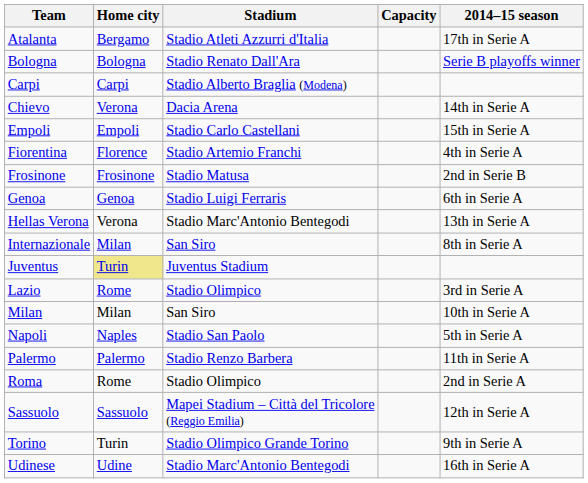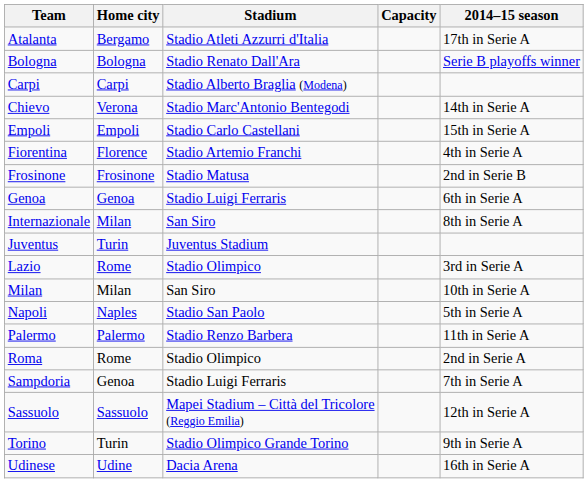 <table class="wikitable sortable">
 <tr>
 <th>Team</th>
 <th>Home city</th>
 <th>Stadium</th>
 <th>Capacity</th>
 <th>2014–15 season</th>
 </tr>
 <tr>
 <td><a href='#'>Atalanta</a></td>
 <td><a href='#'>Bergamo</a></td>
 <td><a href='#'>Stadio Atleti Azzurri d'Italia</a></td>
 <td style="text-align:center;"></td>
 <td>17th in Serie A</td>
 </tr>
 <tr>
 <td><a href='#'>Bologna</a></td>
 <td><a href='#'>Bologna</a></td>
 <td><a href='#'>Stadio Renato Dall'Ara</a></td>
 <td style="text-align:center;"></td>
 <td><a href='#'>Serie B playoffs winner</a></td>
 </tr>
 <tr>
 <td><a href='#'>Carpi</a></td>
 <td><a href='#'>Carpi</a></td>
 <td><a href='#'>Stadio Alberto Braglia</a> <small>(<a href='#'>Modena</a>)</small></td>
 <td style="text-align:center;"></td>
 <td></td>
 </tr>
 <tr>
 <td><a href='#'>Chievo</a></td>
 <td><a href='#'>Verona</a></td>
-<td><a href='#'>Dacia Arena</a></td>
+<td><a href='#'>Stadio Marc'Antonio Bentegodi</a></td>
 <td style="text-align:center;"></td>
 <td>14th in Serie A</td>
 </tr>
 <tr>
 <td><a href='#'>Empoli</a></td>
 <td><a href='#'>Empoli</a></td>
 <td><a href='#'>Stadio Carlo Castellani</a></td>
 <td style="text-align:center;"></td>
 <td>15th in Serie A</td>
 </tr>
 <tr>
 <td><a href='#'>Fiorentina</a></td>
 <td><a href='#'>Florence</a></td>
 <td><a href='#'>Stadio Artemio Franchi</a></td>
 <td style="text-align:center;"></td>
 <td>4th in Serie A</td>
 </tr>
 <tr>
 <td><a href='#'>Frosinone</a></td>
 <td><a href='#'>Frosinone</a></td>
 <td><a href='#'>Stadio Matusa</a></td>
 <td style="text-align:center;"></td>
 <td>2nd in Serie B</td>
 </tr>
 <tr>
 <td><a href='#'>Genoa</a></td>
 <td><a href='#'>Genoa</a></td>
 <td><a href='#'>Stadio Luigi Ferraris</a></td>
 <td style="text-align:center;"></td>
 <td>6th in Serie A</td>
 </tr>
 <tr>
-<td><a href='#'>Hellas Verona</a></td>
-<td>Verona</td>
-<td>Stadio Marc'Antonio Bentegodi</td>
-<td style="text-align:center;"></td>
-<td>13th in Serie A</td>
-</tr>
-<tr>
 <td><a href='#'>Internazionale</a></td>
 <td><a href='#'>Milan</a></td>
 <td><a href='#'>San Siro</a></td>
 <td style="text-align:center;"></td>
 <td>8th in Serie A</td>
 </tr>
 <tr>
 <td><a href='#'>Juventus</a></td>
-<td style="background: khaki;"><a href='#'>Turin</a></td>
+<td><a href='#'>Turin</a></td>
 <td><a href='#'>Juventus Stadium</a></td>
 <td style="text-align:center;"></td>
 <td></td>
 </tr>
 <tr>
 <td><a href='#'>Lazio</a></td>
 <td><a href='#'>Rome</a></td>
 <td><a href='#'>Stadio Olimpico</a></td>
 <td style="text-align:center;"></td>
 <td>3rd in Serie A</td>
 </tr>
 <tr>
 <td><a href='#'>Milan</a></td>
 <td>Milan</td>
 <td>San Siro</td>
 <td style="text-align:center;"></td>
 <td>10th in Serie A</td>
 </tr>
 <tr>
 <td><a href='#'>Napoli</a></td>
 <td><a href='#'>Naples</a></td>
 <td><a href='#'>Stadio San Paolo</a></td>
 <td style="text-align:center;"></td>
 <td>5th in Serie A</td>
 </tr>
 <tr>
 <td><a href='#'>Palermo</a></td>
 <td><a href='#'>Palermo</a></td>
 <td><a href='#'>Stadio Renzo Barbera</a></td>
 <td style="text-align:center;"></td>
 <td>11th in Serie A</td>
 </tr>
 <tr>
 <td><a href='#'>Roma</a></td>
 <td>Rome</td>
 <td>Stadio Olimpico</td>
 <td style="text-align:center;"></td>
 <td>2nd in Serie A</td>
 </tr>
 <tr>
+<td><a href='#'>Sampdoria</a></td>
+<td>Genoa</td>
+<td>Stadio Luigi Ferraris</td>
+<td style="text-align:center;"></td>
+<td>7th in Serie A</td>
+</tr>
+<tr>
 <td><a href='#'>Sassuolo</a></td>
 <td><a href='#'>Sassuolo</a></td>
 <td><a href='#'>Mapei Stadium – Città del Tricolore</a><br><small>(<a href='#'>Reggio Emilia</a>)</small></td>
 <td style="text-align:center;"></td>
 <td>12th in Serie A</td>
 </tr>
 <tr>
 <td><a href='#'>Torino</a></td>
 <td>Turin</td>
 <td><a href='#'>Stadio Olimpico Grande Torino</a></td>
 <td style="text-align:center;"></td>
 <td>9th in Serie A</td>
 </tr>
 <tr>
 <td><a href='#'>Udinese</a></td>
 <td><a href='#'>Udine</a></td>
-<td><a href='#'>Stadio Marc'Antonio Bentegodi</a></td>
+<td><a href='#'>Dacia Arena</a></td>
 <td style="text-align:center;"></td>
 <td>16th in Serie A</td>
 </tr>
 </table>
